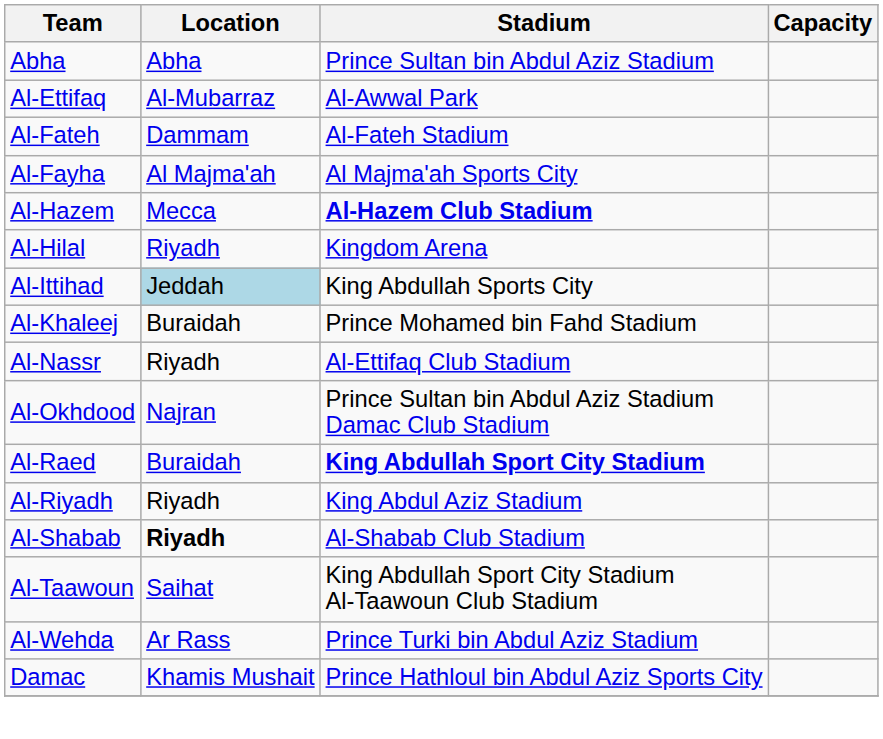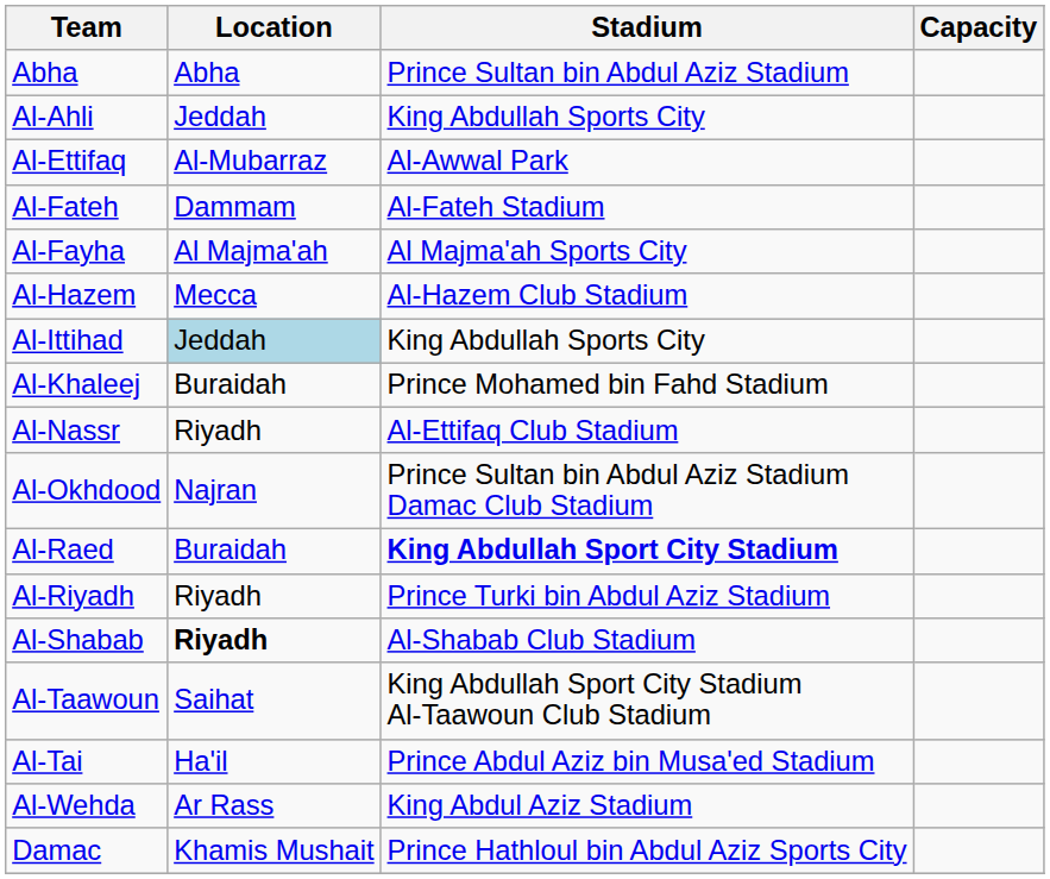 <table class="wikitable sortable">
 <tr>
 <th>Team</th>
 <th>Location</th>
 <th>Stadium</th>
 <th>Capacity</th>
 </tr>
 <tr>
 <td><a href='#'>Abha</a></td>
 <td><a href='#'>Abha</a></td>
 <td><a href='#'>Prince Sultan bin Abdul Aziz Stadium</a></td>
+<td style="text-align:center"></td>
+</tr>
+<tr>
+<td><a href='#'>Al-Ahli</a></td>
+<td><a href='#'>Jeddah</a></td>
+<td><a href='#'>King Abdullah Sports City</a></td>
 <td style="text-align:center"></td>
 </tr>
 <tr>
 <td><a href='#'>Al-Ettifaq</a></td>
 <td><a href='#'>Al-Mubarraz</a></td>
 <td><a href='#'>Al-Awwal Park</a></td>
 <td style="text-align:center"></td>
 </tr>
 <tr>
 <td><a href='#'>Al-Fateh</a></td>
 <td><a href='#'>Dammam</a></td>
 <td><a href='#'>Al-Fateh Stadium</a></td>
 <td style="text-align:center"></td>
 </tr>
 <tr>
 <td><a href='#'>Al-Fayha</a></td>
 <td><a href='#'>Al Majma'ah</a></td>
 <td><a href='#'>Al Majma'ah Sports City</a></td>
 <td style="text-align:center"></td>
 </tr>
 <tr>
 <td><a href='#'>Al-Hazem</a></td>
 <td><a href='#'>Mecca</a></td>
-<td><strong><a href='#'>Al-Hazem Club Stadium</a></strong></td>
-<td style="text-align:center"></td>
-</tr>
-<tr>
-<td><a href='#'>Al-Hilal</a></td>
-<td><a href='#'>Riyadh</a></td>
-<td><a href='#'>Kingdom Arena</a></td>
+<td><a href='#'>Al-Hazem Club Stadium</a></td>
 <td style="text-align:center"></td>
 </tr>
 <tr>
 <td><a href='#'>Al-Ittihad</a></td>
 <td style="background: lightblue;">Jeddah</td>
 <td>King Abdullah Sports City</td>
 <td style="text-align:center"></td>
 </tr>
 <tr>
 <td><a href='#'>Al-Khaleej</a></td>
 <td>Buraidah</td>
 <td>Prince Mohamed bin Fahd Stadium </td>
 <td style="text-align:center"></td>
 </tr>
 <tr>
 <td><a href='#'>Al-Nassr</a></td>
 <td>Riyadh</td>
 <td><a href='#'>Al-Ettifaq Club Stadium</a></td>
 <td style="text-align:center"></td>
 </tr>
 <tr>
 <td><a href='#'>Al-Okhdood</a></td>
 <td><a href='#'>Najran</a></td>
 <td>Prince Sultan bin Abdul Aziz Stadium <br><a href='#'>Damac Club Stadium</a></td>
 <td style="text-align:center"></td>
 </tr>
 <tr>
 <td><a href='#'>Al-Raed</a></td>
 <td><a href='#'>Buraidah</a></td>
 <td><strong><a href='#'>King Abdullah Sport City Stadium</a></strong></td>
 <td style="text-align:center"></td>
 </tr>
 <tr>
 <td><a href='#'>Al-Riyadh</a></td>
 <td>Riyadh</td>
-<td><a href='#'>King Abdul Aziz Stadium</a></td>
+<td><a href='#'>Prince Turki bin Abdul Aziz Stadium</a></td>
 <td style="text-align:center"></td>
 </tr>
 <tr>
 <td><a href='#'>Al-Shabab</a></td>
 <td><strong>Riyadh</strong></td>
 <td><a href='#'>Al-Shabab Club Stadium</a></td>
 <td style="text-align:center"></td>
 </tr>
 <tr>
 <td><a href='#'>Al-Taawoun</a></td>
 <td><a href='#'>Saihat</a></td>
 <td>King Abdullah Sport City Stadium<br>Al-Taawoun Club Stadium</td>
 <td style="text-align:center"><br></td>
 </tr>
 <tr>
+<td><a href='#'>Al-Tai</a></td>
+<td><a href='#'>Ha'il</a></td>
+<td><a href='#'>Prince Abdul Aziz bin Musa'ed Stadium</a></td>
+<td style="text-align:center"></td>
+</tr>
+<tr>
 <td><a href='#'>Al-Wehda</a></td>
 <td><a href='#'>Ar Rass</a></td>
-<td><a href='#'>Prince Turki bin Abdul Aziz Stadium</a></td>
+<td><a href='#'>King Abdul Aziz Stadium</a></td>
 <td style="text-align:center"></td>
 </tr>
 <tr>
 <td><a href='#'>Damac</a></td>
 <td><a href='#'>Khamis Mushait</a></td>
 <td><a href='#'>Prince Hathloul bin Abdul Aziz Sports City</a></td>
 <td style="text-align:center"><br></td>
 </tr>
 <tr>
 </tr>
 </table>
